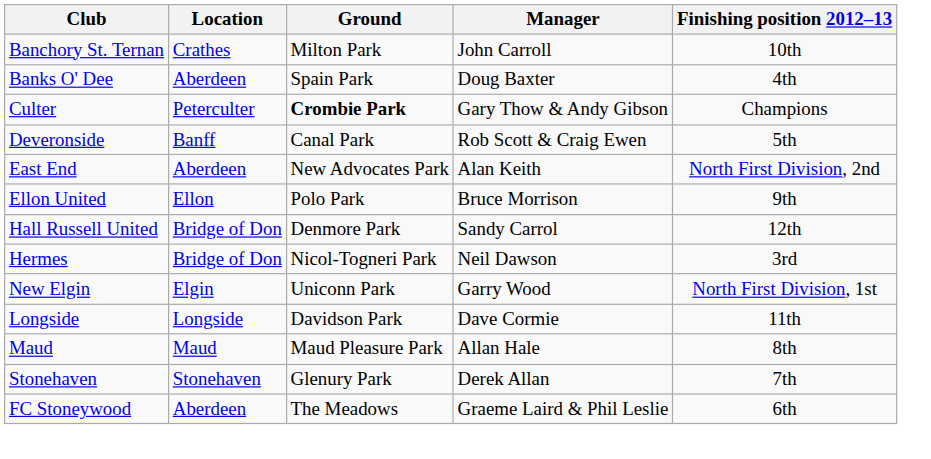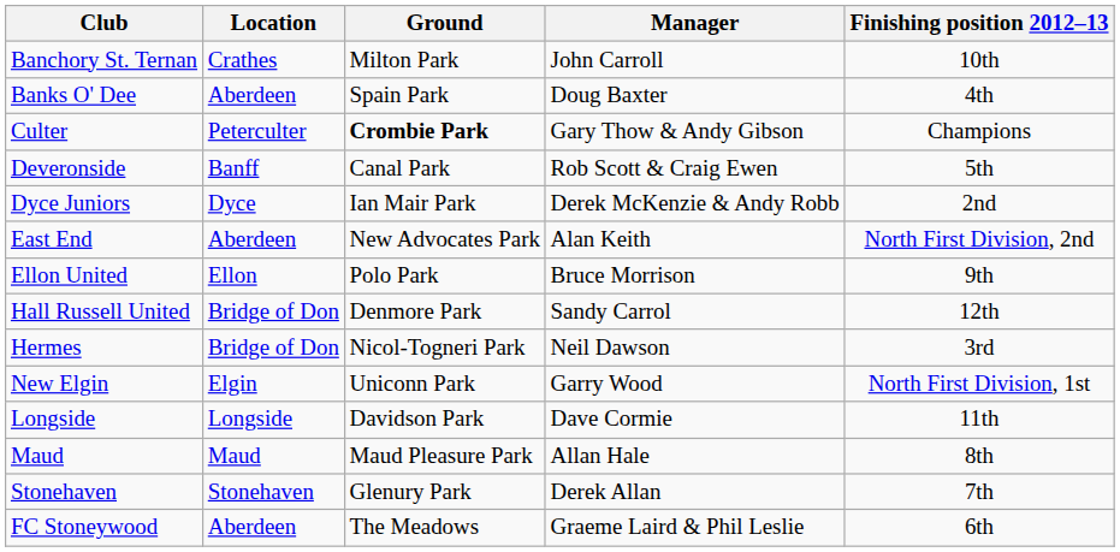 <table class="wikitable sortable">
 <tr>
 <th>Club</th>
 <th>Location</th>
 <th>Ground</th>
 <th>Manager</th>
 <th>Finishing position <a href='#'>2012–13</a></th>
 </tr>
 <tr>
 <td style="text-align:left;"><a href='#'>Banchory St. Ternan</a></td>
 <td><a href='#'>Crathes</a></td>
 <td>Milton Park</td>
 <td>John Carroll</td>
 <td align="center">10th</td>
 </tr>
 <tr>
 <td style="text-align:left;"><a href='#'>Banks O' Dee</a></td>
 <td><a href='#'>Aberdeen</a></td>
 <td>Spain Park</td>
 <td>Doug Baxter</td>
 <td align="center">4th</td>
 </tr>
 <tr>
 <td style="text-align:left;"><a href='#'>Culter</a></td>
 <td><a href='#'>Peterculter</a></td>
 <td><strong>Crombie Park</strong></td>
 <td>Gary Thow & Andy Gibson</td>
 <td align="center">Champions</td>
 </tr>
 <tr>
 <td style="text-align:left;"><a href='#'>Deveronside</a></td>
 <td><a href='#'>Banff</a></td>
 <td>Canal Park</td>
 <td>Rob Scott & Craig Ewen</td>
 <td align="center">5th</td>
+</tr>
+<tr>
+<td style="text-align:left;"><a href='#'>Dyce Juniors</a></td>
+<td><a href='#'>Dyce</a></td>
+<td>Ian Mair Park</td>
+<td>Derek McKenzie & Andy Robb</td>
+<td align="center">2nd</td>
 </tr>
 <tr>
 <td style="text-align:left;"><a href='#'>East End</a></td>
 <td><a href='#'>Aberdeen</a></td>
 <td>New Advocates Park</td>
 <td>Alan Keith</td>
 <td align="center"><a href='#'>North First Division</a>, 2nd</td>
 </tr>
 <tr>
 <td style="text-align:left;"><a href='#'>Ellon United</a></td>
 <td><a href='#'>Ellon</a></td>
 <td>Polo Park</td>
 <td>Bruce Morrison</td>
 <td align="center">9th</td>
 </tr>
 <tr>
 <td style="text-align:left;"><a href='#'>Hall Russell United</a></td>
 <td><a href='#'>Bridge of Don</a></td>
 <td>Denmore Park</td>
 <td>Sandy Carrol</td>
 <td align="center">12th</td>
 </tr>
 <tr>
 <td style="text-align:left;"><a href='#'>Hermes</a></td>
 <td><a href='#'>Bridge of Don</a></td>
 <td>Nicol-Togneri Park</td>
 <td>Neil Dawson</td>
 <td align="center">3rd</td>
 </tr>
 <tr>
 <td style="text-align:left;"><a href='#'>New Elgin</a></td>
 <td><a href='#'>Elgin</a></td>
 <td>Uniconn Park</td>
 <td>Garry Wood</td>
 <td align="center"><a href='#'>North First Division</a>, 1st</td>
 </tr>
 <tr>
 <td style="text-align:left;"><a href='#'>Longside</a></td>
 <td><a href='#'>Longside</a></td>
 <td>Davidson Park</td>
 <td>Dave Cormie</td>
 <td align="center">11th</td>
 </tr>
 <tr>
 <td style="text-align:left;"><a href='#'>Maud</a></td>
 <td><a href='#'>Maud</a></td>
 <td>Maud Pleasure Park</td>
 <td>Allan Hale</td>
 <td align="center">8th</td>
 </tr>
 <tr>
 <td style="text-align:left;"><a href='#'>Stonehaven</a></td>
 <td><a href='#'>Stonehaven</a></td>
 <td>Glenury Park</td>
 <td>Derek Allan</td>
 <td align="center">7th</td>
 </tr>
 <tr>
 <td style="text-align:left;"><a href='#'>FC Stoneywood</a></td>
 <td><a href='#'>Aberdeen</a></td>
 <td>The Meadows</td>
 <td>Graeme Laird & Phil Leslie</td>
 <td align="center">6th</td>
 </tr>
 </table>
